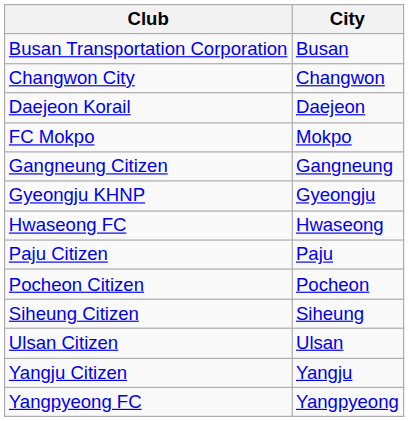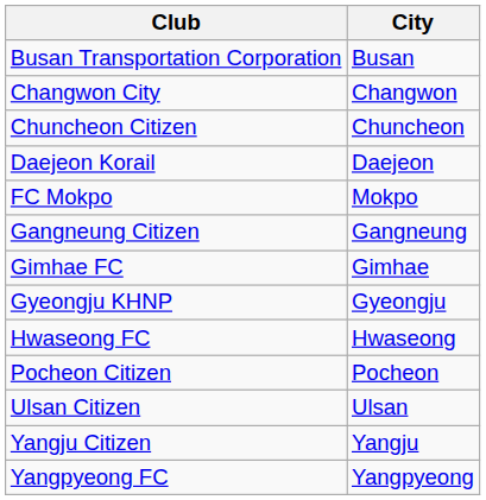 <table class="wikitable sortable" style="text-align: left;">
 <tr>
 <th>Club</th>
 <th>City</th>
 </tr>
 <tr>
 <td><a href='#'>Busan Transportation Corporation</a></td>
 <td><a href='#'>Busan</a></td>
 </tr>
 <tr>
 <td><a href='#'>Changwon City</a></td>
 <td><a href='#'>Changwon</a></td>
 </tr>
 <tr>
+<td><a href='#'>Chuncheon Citizen</a></td>
+<td><a href='#'>Chuncheon</a></td>
+</tr>
+<tr>
 <td><a href='#'>Daejeon Korail</a></td>
 <td><a href='#'>Daejeon</a></td>
 </tr>
 <tr>
 <td><a href='#'>FC Mokpo</a></td>
 <td><a href='#'>Mokpo</a></td>
 </tr>
 <tr>
 <td><a href='#'>Gangneung Citizen</a></td>
 <td><a href='#'>Gangneung</a></td>
 </tr>
 <tr>
+<td><a href='#'>Gimhae FC</a></td>
+<td><a href='#'>Gimhae</a></td>
+</tr>
+<tr>
 <td><a href='#'>Gyeongju KHNP</a></td>
 <td><a href='#'>Gyeongju</a></td>
 </tr>
 <tr>
 <td><a href='#'>Hwaseong FC</a></td>
 <td><a href='#'>Hwaseong</a></td>
 </tr>
 <tr>
-<td><a href='#'>Paju Citizen</a></td>
-<td><a href='#'>Paju</a></td>
-</tr>
-<tr>
 <td><a href='#'>Pocheon Citizen</a></td>
 <td><a href='#'>Pocheon</a></td>
-</tr>
-<tr>
-<td><a href='#'>Siheung Citizen</a></td>
-<td><a href='#'>Siheung</a></td>
 </tr>
 <tr>
 <td><a href='#'>Ulsan Citizen</a></td>
 <td><a href='#'>Ulsan</a></td>
 </tr>
 <tr>
 <td><a href='#'>Yangju Citizen</a></td>
 <td><a href='#'>Yangju</a></td>
 </tr>
 <tr>
 <td><a href='#'>Yangpyeong FC</a></td>
 <td><a href='#'>Yangpyeong</a></td>
 </tr>
 </table>
